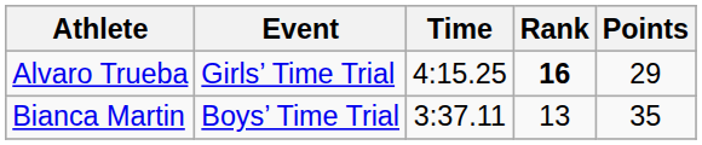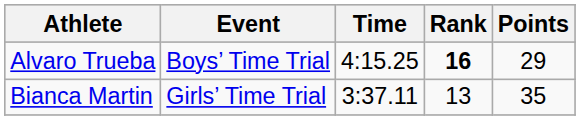 <table class="wikitable" border="1" style="font-size:90%">
 <tr>
 <th>Athlete</th>
 <th>Event</th>
 <th>Time</th>
 <th>Rank</th>
 <th>Points</th>
 </tr>
 <tr>
 <td><a href='#'>Alvaro Trueba</a></td>
-<td><a href='#'>Girls’ Time Trial</a></td>
+<td><a href='#'>Boys’ Time Trial</a></td>
 <td align=center>4:15.25</td>
 <td align=center><strong>16</strong></td>
 <td align=center>29</td>
 </tr>
 <tr>
 <td><a href='#'>Bianca Martin</a></td>
-<td><a href='#'>Boys’ Time Trial</a></td>
+<td><a href='#'>Girls’ Time Trial</a></td>
 <td align=center>3:37.11</td>
 <td align=center>13</td>
 <td align=center>35</td>
 </tr>
 </table>
